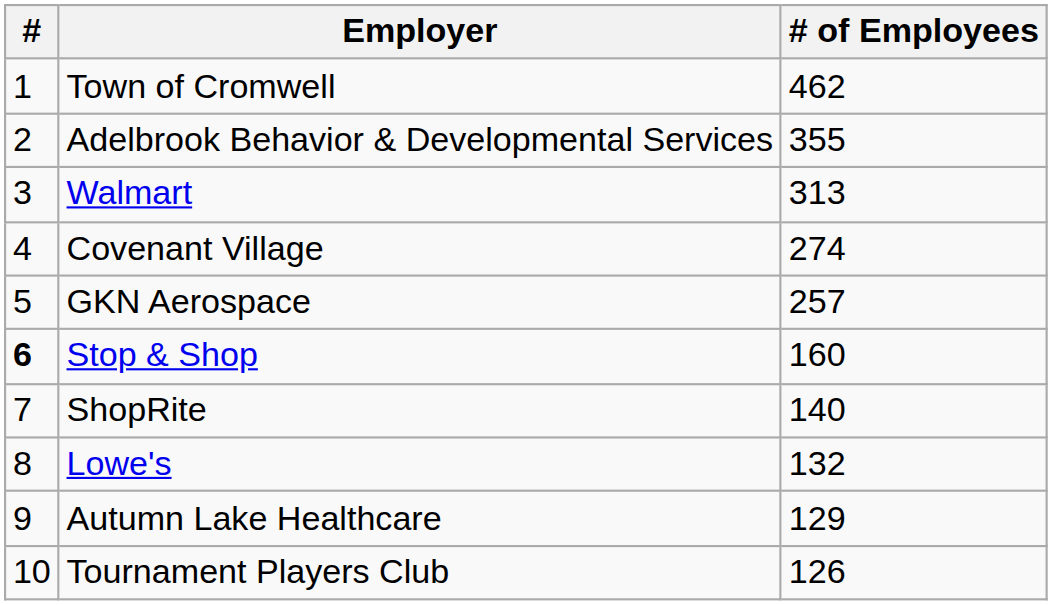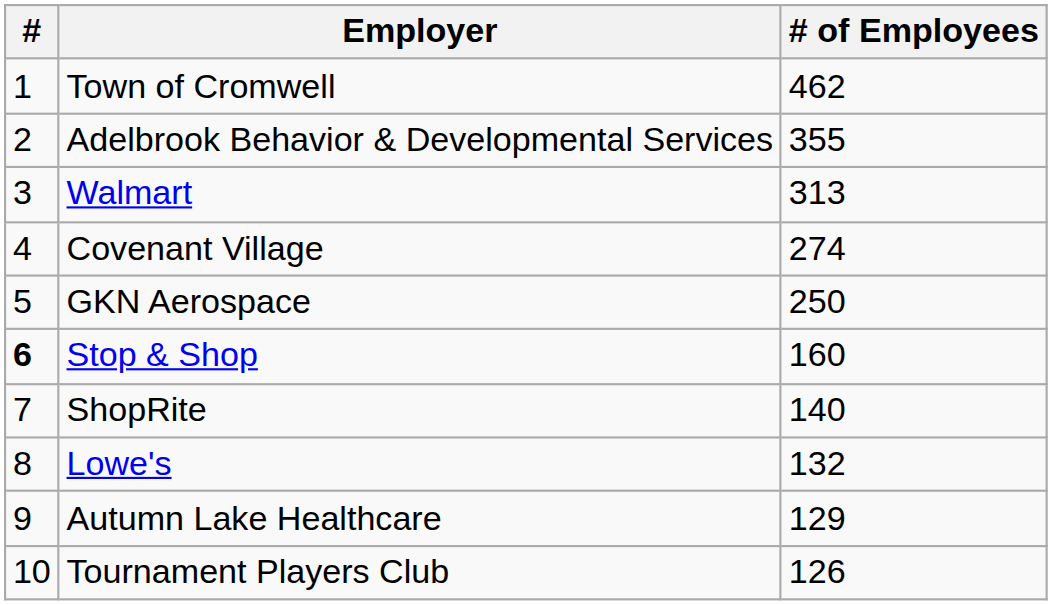 <table class="wikitable">
 <tr>
 <th>#</th>
 <th>Employer</th>
 <th># of Employees</th>
 </tr>
 <tr>
 <td>1</td>
 <td>Town of Cromwell</td>
 <td>462</td>
 </tr>
 <tr>
 <td>2</td>
 <td>Adelbrook Behavior & Developmental Services</td>
 <td>355</td>
 </tr>
 <tr>
 <td>3</td>
 <td><a href='#'>Walmart</a></td>
 <td>313</td>
 </tr>
 <tr>
 <td>4</td>
 <td>Covenant Village</td>
 <td>274</td>
 </tr>
 <tr>
 <td>5</td>
 <td>GKN Aerospace</td>
-<td>257</td>
+<td>250</td>
 </tr>
 <tr>
 <td><strong>6</strong></td>
 <td><a href='#'>Stop & Shop</a></td>
 <td>160</td>
 </tr>
 <tr>
 <td>7</td>
 <td>ShopRite</td>
 <td>140</td>
 </tr>
 <tr>
 <td>8</td>
 <td><a href='#'>Lowe's</a></td>
 <td>132</td>
 </tr>
 <tr>
 <td>9</td>
 <td>Autumn Lake Healthcare</td>
 <td>129</td>
 </tr>
 <tr>
 <td>10</td>
 <td>Tournament Players Club</td>
 <td>126</td>
 </tr>
 </table>
